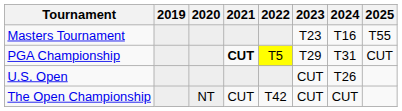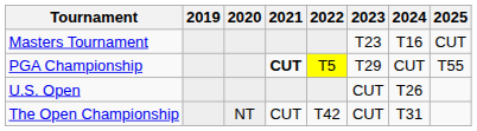 <table class="wikitable" style="font-size:95%;text-align:center;">
 <tr>
 <th>Tournament</th>
 <th>2019</th>
 <th>2020</th>
 <th>2021</th>
 <th>2022</th>
 <th>2023</th>
 <th>2024</th>
 <th>2025</th>
 </tr>
 <tr>
 <td align=left><a href='#'>Masters Tournament</a></td>
 <td style="background:#eeeeee;"></td>
 <td style="background:#eeeeee;"></td>
 <td style="background:#eeeeee;"></td>
 <td style="background:#eeeeee;"></td>
 <td>T23</td>
 <td>T16</td>
-<td>T55</td>
+<td>CUT</td>
 </tr>
 <tr>
 <td align=left><a href='#'>PGA Championship</a></td>
 <td style="background:#eeeeee;"></td>
 <td style="background:#eeeeee;"></td>
 <td><strong>CUT</strong></td>
 <td style="background:yellow;">T5</td>
 <td>T29</td>
-<td>T31</td>
 <td>CUT</td>
+<td>T55</td>
 </tr>
 <tr>
 <td align=left><a href='#'>U.S. Open</a></td>
 <td style="background:#eeeeee;"></td>
 <td style="background:#eeeeee;"></td>
 <td style="background:#eeeeee;"></td>
 <td style="background:#eeeeee;"></td>
 <td>CUT</td>
 <td>T26</td>
 <td></td>
 </tr>
 <tr>
 <td align=left><a href='#'>The Open Championship</a></td>
 <td style="background:#eeeeee;"></td>
 <td style="background:#eeeeee;">NT</td>
 <td>CUT</td>
 <td>T42</td>
 <td>CUT</td>
-<td>CUT</td>
+<td>T31</td>
 <td></td>
 </tr>
 </table>
